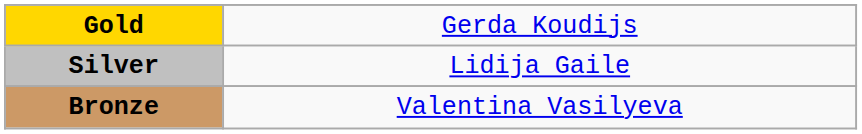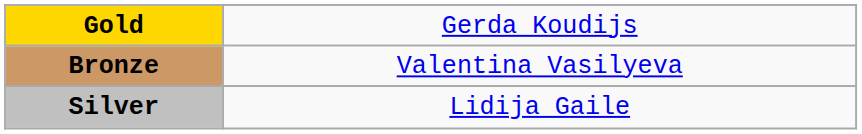 <table class="wikitable" style="text-align:center; " width="35%">
 <tr>
 <td bgcolor="gold"><strong>Gold</strong></td>
 <td><a href='#'>Gerda Koudijs</a><br>  <small><em></em></small></td>
 </tr>
 <tr>
+<td bgcolor="CC9966"><strong>Bronze</strong></td>
+<td><a href='#'>Valentina Vasilyeva</a><br>  <small><em></em></small></td>
+</tr>
+<tr>
 <td bgcolor="silver"><strong>Silver</strong></td>
 <td><a href='#'>Lidija Gaile</a><br>  <small><em></em></small></td>
 </tr>
-<tr>
-<td bgcolor="CC9966"><strong>Bronze</strong></td>
-<td><a href='#'>Valentina Vasilyeva</a><br>  <small><em></em></small></td>
-</tr>
 </table>
